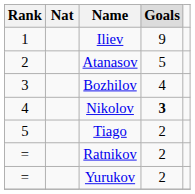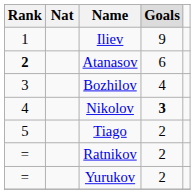 <table class="wikitable" style="text-align: center;">
 <tr>
 <th width=20>Rank</th>
 <th width=30>Nat</th>
 <th width=50>Name</th>
 <th width=20 style="background: #DCDCDC">Goals</th>
 </tr>
 <tr>
 <td>1</td>
 <td></td>
 <td><a href='#'>Iliev</a></td>
 <td>9</td>
 <td></td>
 </tr>
 <tr>
-<td>2</td>
+<td><strong>2</strong></td>
 <td></td>
 <td><a href='#'>Atanasov</a></td>
-<td>5</td>
+<td>6</td>
 <td></td>
 </tr>
 <tr>
 <td>3</td>
 <td></td>
 <td><a href='#'>Bozhilov</a></td>
 <td>4</td>
 <td></td>
 </tr>
 <tr>
 <td>4</td>
 <td></td>
 <td><a href='#'>Nikolov</a></td>
 <td><strong>3</strong></td>
 <td></td>
 </tr>
 <tr>
 <td>5</td>
 <td></td>
 <td><a href='#'>Tiago</a></td>
 <td>2</td>
 <td></td>
 </tr>
 <tr>
 <td>=</td>
 <td></td>
 <td><a href='#'>Ratnikov</a></td>
 <td>2</td>
 <td></td>
 </tr>
 <tr>
 <td>=</td>
 <td></td>
 <td><a href='#'>Yurukov</a></td>
 <td>2</td>
 <td></td>
 </tr>
 <tr>
 </tr>
 </table>
